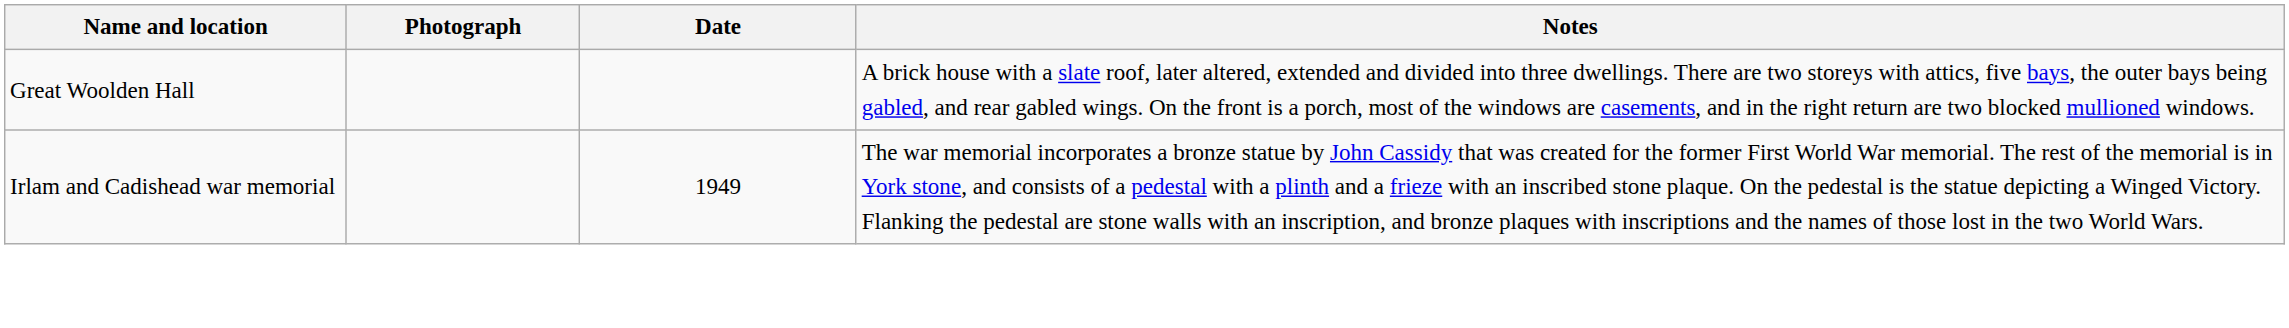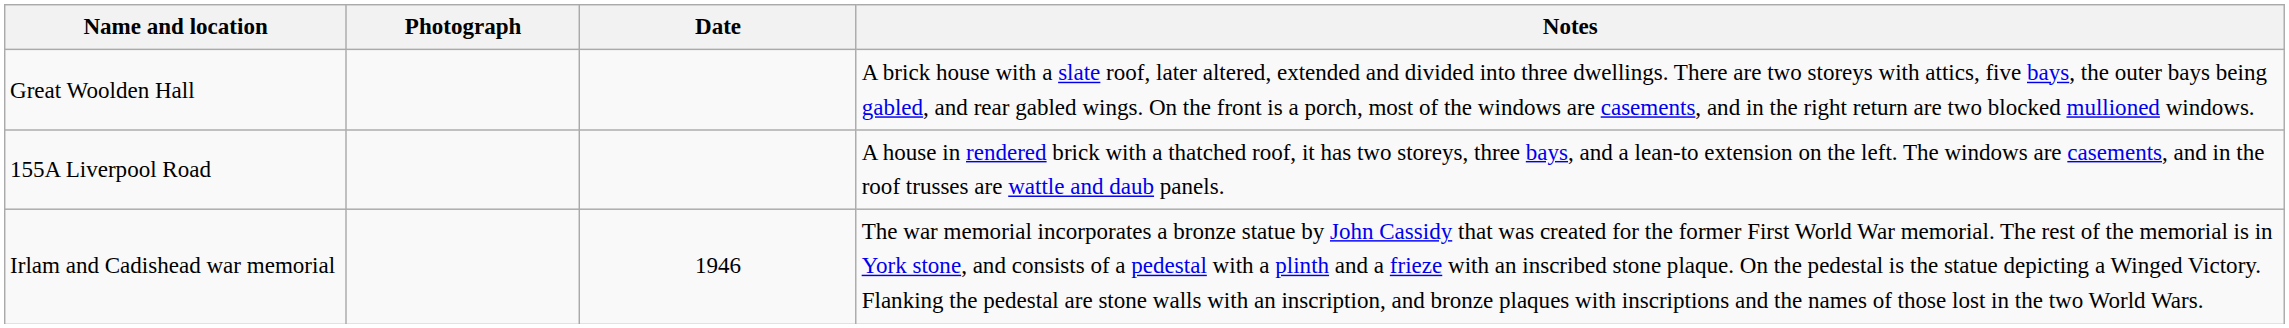 <table class="wikitable sortable plainrowheaders" style="width:100%;border:0px;text-align:left;line-height:150%;">
 <tr>
 <th scope="col"  style="width:150px">Name and location</th>
 <th scope="col"  style="width:100px" class="unsortable">Photograph</th>
 <th scope="col"  style="width:120px">Date</th>
 <th scope="col"  style="width:650px" class="unsortable">Notes</th>
 </tr>
 <tr>
 <td>Great Woolden Hall<br><small></small></td>
 <td></td>
 <td align="center"></td>
 <td>A brick house with a <a href='#'>slate</a> roof, later altered, extended and divided into three dwellings. There are two storeys with attics, five <a href='#'>bays</a>, the outer bays being <a href='#'>gabled</a>, and rear gabled wings. On the front is a porch, most of the windows are <a href='#'>casements</a>, and in the right return are two blocked <a href='#'>mullioned</a> windows.</td>
 </tr>
 <tr>
+<td>155A Liverpool Road<br><small></small></td>
+<td></td>
+<td align="center"></td>
+<td>A house in <a href='#'>rendered</a> brick with a thatched roof, it has two storeys, three <a href='#'>bays</a>, and a lean-to extension on the left. The windows are <a href='#'>casements</a>, and in the roof trusses are <a href='#'>wattle and daub</a> panels.</td>
+</tr>
+<tr>
 <td>Irlam and Cadishead war memorial<br><small></small></td>
 <td></td>
-<td align="center">1949</td>
+<td align="center">1946</td>
 <td>The war memorial incorporates a bronze statue by <a href='#'>John Cassidy</a> that was created for the former First World War memorial. The rest of the memorial is in <a href='#'>York stone</a>, and consists of a <a href='#'>pedestal</a> with a <a href='#'>plinth</a> and a <a href='#'>frieze</a> with an inscribed stone plaque. On the pedestal is the statue depicting a Winged Victory. Flanking the pedestal are stone walls with an inscription, and bronze plaques with inscriptions and the names of those lost in the two World Wars.</td>
 </tr>
 <tr>
 </tr>
 </table>
